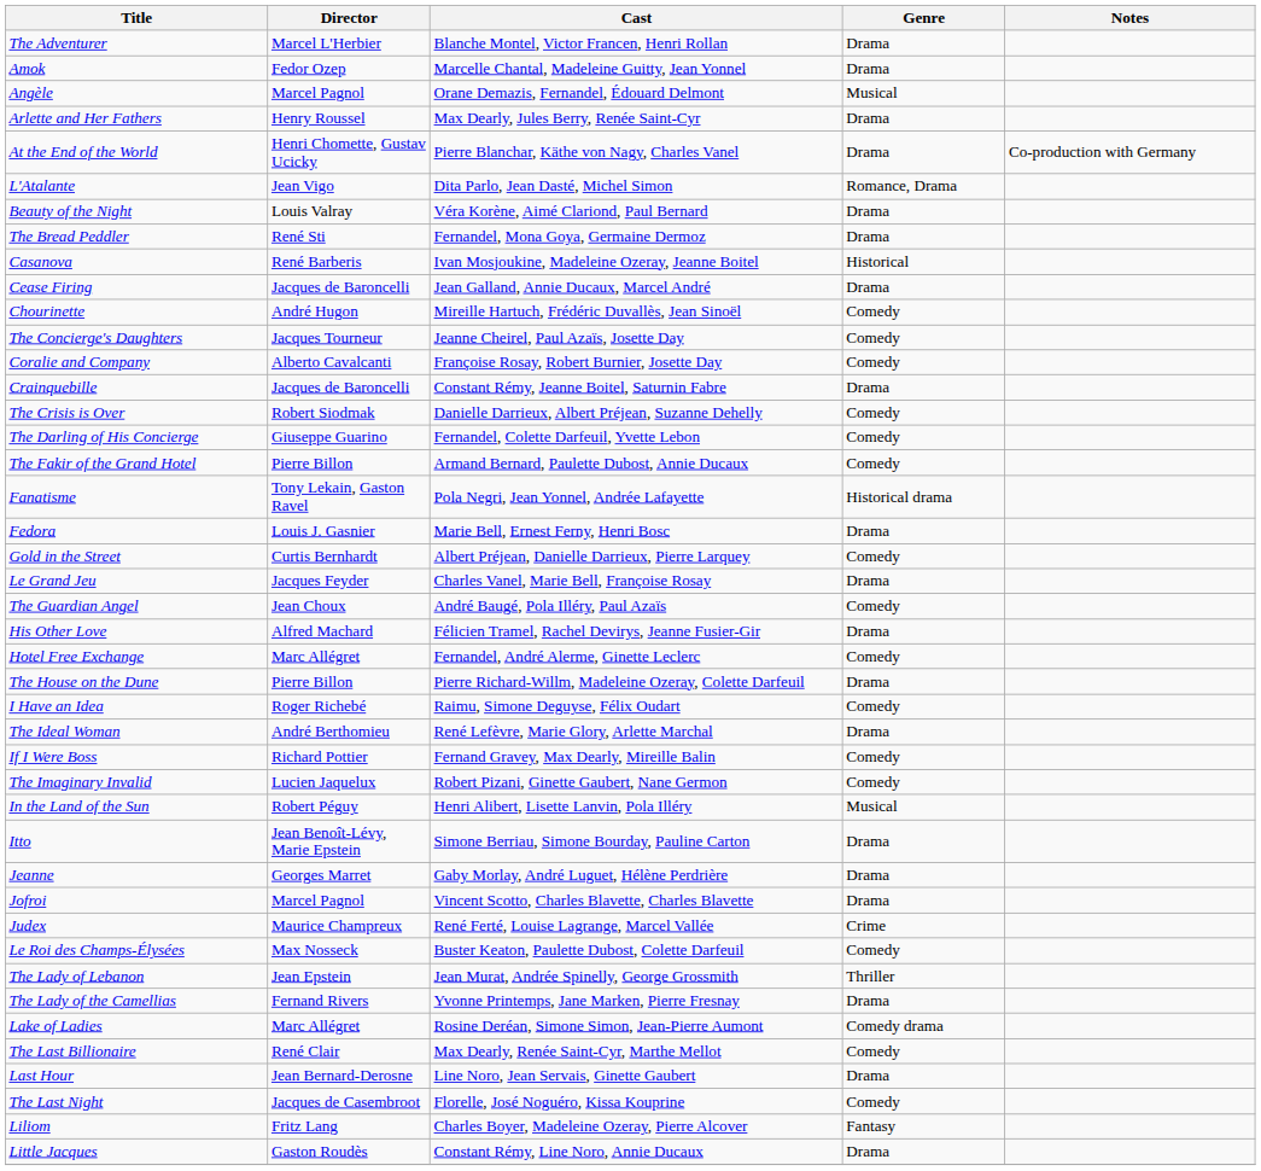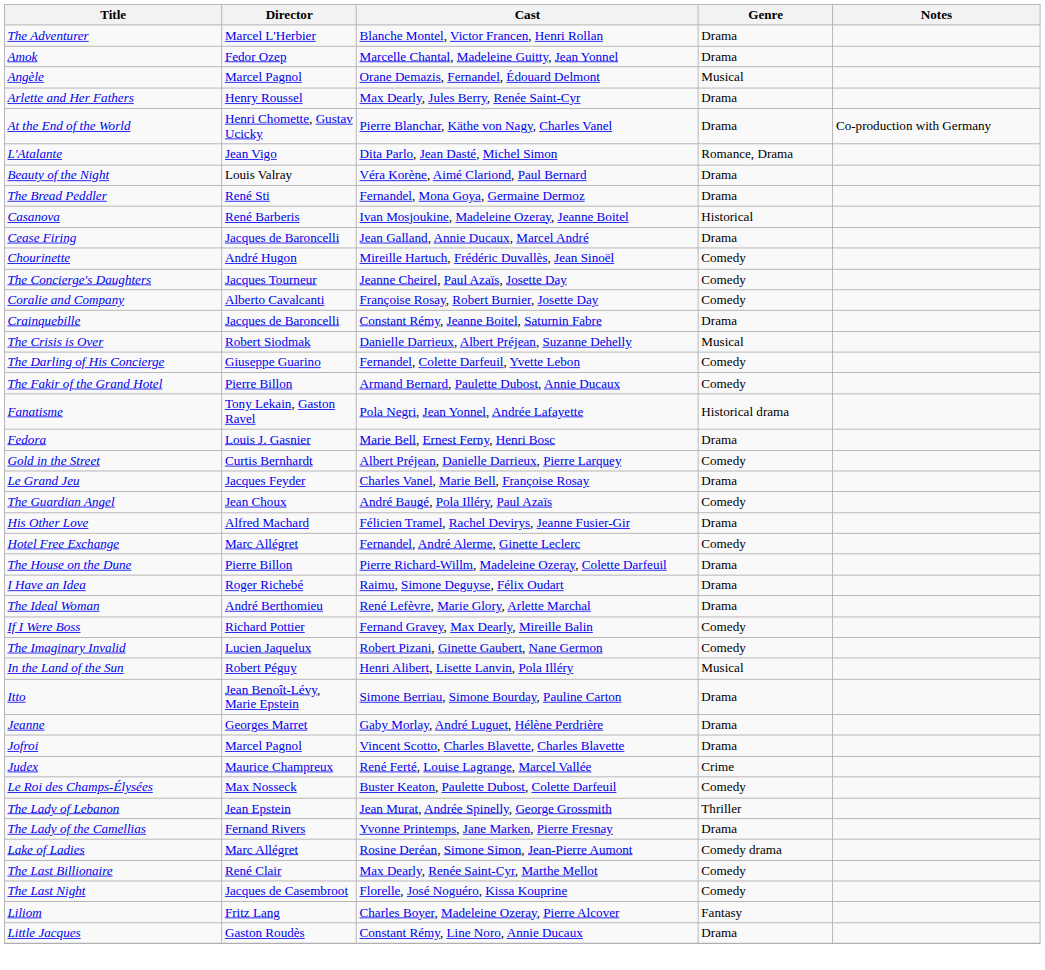 <table class="wikitable" style="width:100%;">
 <tr>
 <th style="width:21%;">Title</th>
 <th style="width:13%;">Director</th>
 <th style="width:33%;">Cast</th>
 <th style="width:13%;">Genre</th>
 <th style="width:20%;">Notes</th>
 </tr>
 <tr>
 <td><em><a href='#'>The Adventurer</a></em></td>
 <td><a href='#'>Marcel L'Herbier</a></td>
 <td><a href='#'>Blanche Montel</a>, <a href='#'>Victor Francen</a>, <a href='#'>Henri Rollan</a></td>
 <td>Drama</td>
 <td></td>
 </tr>
 <tr>
 <td><em><a href='#'>Amok</a></em></td>
 <td><a href='#'>Fedor Ozep</a></td>
 <td><a href='#'>Marcelle Chantal</a>, <a href='#'>Madeleine Guitty</a>, <a href='#'>Jean Yonnel</a></td>
 <td>Drama</td>
 <td></td>
 </tr>
 <tr>
 <td><em><a href='#'>Angèle</a></em></td>
 <td><a href='#'>Marcel Pagnol</a></td>
 <td><a href='#'>Orane Demazis</a>, <a href='#'>Fernandel</a>, <a href='#'>Édouard Delmont</a></td>
 <td>Musical</td>
 <td></td>
 </tr>
 <tr>
 <td><em><a href='#'>Arlette and Her Fathers</a></em></td>
 <td><a href='#'>Henry Roussel</a></td>
 <td><a href='#'>Max Dearly</a>, <a href='#'>Jules Berry</a>, <a href='#'>Renée Saint-Cyr</a></td>
 <td>Drama</td>
 <td></td>
 </tr>
 <tr>
 <td><em><a href='#'>At the End of the World</a></em></td>
 <td><a href='#'>Henri Chomette</a>, <a href='#'>Gustav Ucicky</a></td>
 <td><a href='#'>Pierre Blanchar</a>, <a href='#'>Käthe von Nagy</a>, <a href='#'>Charles Vanel</a></td>
 <td>Drama</td>
 <td>Co-production with Germany</td>
 </tr>
 <tr>
 <td><em><a href='#'>L'Atalante</a></em></td>
 <td><a href='#'>Jean Vigo</a></td>
 <td><a href='#'>Dita Parlo</a>, <a href='#'>Jean Dasté</a>, <a href='#'>Michel Simon</a></td>
 <td>Romance, Drama</td>
 <td></td>
 </tr>
 <tr>
 <td><em><a href='#'>Beauty of the Night</a></em></td>
 <td>Louis Valray</td>
 <td><a href='#'>Véra Korène</a>, <a href='#'>Aimé Clariond</a>, <a href='#'>Paul Bernard</a></td>
 <td>Drama</td>
 <td></td>
 </tr>
 <tr>
 <td><em><a href='#'>The Bread Peddler</a></em></td>
 <td><a href='#'>René Sti</a></td>
 <td><a href='#'>Fernandel</a>, <a href='#'>Mona Goya</a>, <a href='#'>Germaine Dermoz</a></td>
 <td>Drama</td>
 <td></td>
 </tr>
 <tr>
 <td><em><a href='#'>Casanova</a></em></td>
 <td><a href='#'>René Barberis</a></td>
 <td><a href='#'>Ivan Mosjoukine</a>, <a href='#'>Madeleine Ozeray</a>, <a href='#'>Jeanne Boitel</a></td>
 <td>Historical</td>
 <td></td>
 </tr>
 <tr>
 <td><em><a href='#'>Cease Firing</a></em></td>
 <td><a href='#'>Jacques de Baroncelli</a></td>
 <td><a href='#'>Jean Galland</a>, <a href='#'>Annie Ducaux</a>, <a href='#'>Marcel André</a></td>
 <td>Drama</td>
 <td></td>
 </tr>
 <tr>
 <td><em><a href='#'>Chourinette</a></em></td>
 <td><a href='#'>André Hugon</a></td>
 <td><a href='#'>Mireille Hartuch</a>, <a href='#'>Frédéric Duvallès</a>, <a href='#'>Jean Sinoël</a></td>
 <td>Comedy</td>
 <td></td>
 </tr>
 <tr>
 <td><em><a href='#'>The Concierge's Daughters</a></em></td>
 <td><a href='#'>Jacques Tourneur</a></td>
 <td><a href='#'>Jeanne Cheirel</a>, <a href='#'>Paul Azaïs</a>, <a href='#'>Josette Day</a></td>
 <td>Comedy</td>
 <td></td>
 </tr>
 <tr>
 <td><em><a href='#'>Coralie and Company</a></em></td>
 <td><a href='#'>Alberto Cavalcanti</a></td>
 <td><a href='#'>Françoise Rosay</a>, <a href='#'>Robert Burnier</a>, <a href='#'>Josette Day</a></td>
 <td>Comedy</td>
 <td></td>
 </tr>
 <tr>
 <td><em><a href='#'>Crainquebille</a></em></td>
 <td><a href='#'>Jacques de Baroncelli</a></td>
 <td><a href='#'>Constant Rémy</a>, <a href='#'>Jeanne Boitel</a>, <a href='#'>Saturnin Fabre</a></td>
 <td>Drama</td>
 <td></td>
 </tr>
 <tr>
 <td><em><a href='#'>The Crisis is Over</a></em></td>
 <td><a href='#'>Robert Siodmak</a></td>
 <td><a href='#'>Danielle Darrieux</a>, <a href='#'>Albert Préjean</a>, <a href='#'>Suzanne Dehelly</a></td>
-<td>Comedy</td>
+<td>Musical</td>
 <td></td>
 </tr>
 <tr>
 <td><em><a href='#'>The Darling of His Concierge</a></em></td>
 <td><a href='#'>Giuseppe Guarino</a></td>
 <td><a href='#'>Fernandel</a>, <a href='#'>Colette Darfeuil</a>, <a href='#'>Yvette Lebon</a></td>
 <td>Comedy</td>
 <td></td>
 </tr>
 <tr>
 <td><em><a href='#'>The Fakir of the Grand Hotel</a></em></td>
 <td><a href='#'>Pierre Billon</a></td>
 <td><a href='#'>Armand Bernard</a>, <a href='#'>Paulette Dubost</a>, <a href='#'>Annie Ducaux</a></td>
 <td>Comedy</td>
 <td></td>
 </tr>
 <tr>
 <td><em><a href='#'>Fanatisme</a></em></td>
 <td><a href='#'>Tony Lekain</a>, <a href='#'>Gaston Ravel</a></td>
 <td><a href='#'>Pola Negri</a>, <a href='#'>Jean Yonnel</a>, <a href='#'>Andrée Lafayette</a></td>
 <td>Historical drama</td>
 <td></td>
 </tr>
 <tr>
 <td><em><a href='#'>Fedora</a></em></td>
 <td><a href='#'>Louis J. Gasnier</a></td>
 <td><a href='#'>Marie Bell</a>, <a href='#'>Ernest Ferny</a>, <a href='#'>Henri Bosc</a></td>
 <td>Drama</td>
 <td></td>
 </tr>
 <tr>
 <td><em><a href='#'>Gold in the Street</a></em></td>
 <td><a href='#'>Curtis Bernhardt</a></td>
 <td><a href='#'>Albert Préjean</a>, <a href='#'>Danielle Darrieux</a>, <a href='#'>Pierre Larquey</a></td>
 <td>Comedy</td>
 <td></td>
 </tr>
 <tr>
 <td><em><a href='#'>Le Grand Jeu</a></em></td>
 <td><a href='#'>Jacques Feyder</a></td>
 <td><a href='#'>Charles Vanel</a>, <a href='#'>Marie Bell</a>, <a href='#'>Françoise Rosay</a></td>
 <td>Drama</td>
 <td></td>
 </tr>
 <tr>
 <td><em><a href='#'>The Guardian Angel</a></em></td>
 <td><a href='#'>Jean Choux</a></td>
 <td><a href='#'>André Baugé</a>, <a href='#'>Pola Illéry</a>, <a href='#'>Paul Azaïs</a></td>
 <td>Comedy</td>
 <td></td>
 </tr>
 <tr>
 <td><em><a href='#'>His Other Love</a></em></td>
 <td><a href='#'>Alfred Machard</a></td>
 <td><a href='#'>Félicien Tramel</a>, <a href='#'>Rachel Devirys</a>, <a href='#'>Jeanne Fusier-Gir</a></td>
 <td>Drama</td>
 <td></td>
 </tr>
 <tr>
 <td><em><a href='#'>Hotel Free Exchange</a></em></td>
 <td><a href='#'>Marc Allégret</a></td>
 <td><a href='#'>Fernandel</a>, <a href='#'>André Alerme</a>, <a href='#'>Ginette Leclerc</a></td>
 <td>Comedy</td>
 <td></td>
 </tr>
 <tr>
 <td><em><a href='#'>The House on the Dune</a></em></td>
 <td><a href='#'>Pierre Billon</a></td>
 <td><a href='#'>Pierre Richard-Willm</a>, <a href='#'>Madeleine Ozeray</a>, <a href='#'>Colette Darfeuil</a></td>
 <td>Drama</td>
 <td></td>
 </tr>
 <tr>
 <td><em><a href='#'>I Have an Idea</a></em></td>
 <td><a href='#'>Roger Richebé</a></td>
 <td><a href='#'>Raimu</a>, <a href='#'>Simone Deguyse</a>, <a href='#'>Félix Oudart</a></td>
-<td>Comedy</td>
+<td>Drama</td>
 <td></td>
 </tr>
 <tr>
 <td><em><a href='#'>The Ideal Woman</a></em></td>
 <td><a href='#'>André Berthomieu</a></td>
 <td><a href='#'>René Lefèvre</a>, <a href='#'>Marie Glory</a>, <a href='#'>Arlette Marchal</a></td>
 <td>Drama</td>
 <td></td>
 </tr>
 <tr>
 <td><em><a href='#'>If I Were Boss</a></em></td>
 <td><a href='#'>Richard Pottier</a></td>
 <td><a href='#'>Fernand Gravey</a>, <a href='#'>Max Dearly</a>, <a href='#'>Mireille Balin</a></td>
 <td>Comedy</td>
 <td></td>
 </tr>
 <tr>
 <td><em><a href='#'>The Imaginary Invalid</a></em></td>
 <td><a href='#'>Lucien Jaquelux</a></td>
 <td><a href='#'>Robert Pizani</a>, <a href='#'>Ginette Gaubert</a>, <a href='#'>Nane Germon</a></td>
 <td>Comedy</td>
 <td></td>
 </tr>
 <tr>
 <td><em><a href='#'>In the Land of the Sun</a></em></td>
 <td><a href='#'>Robert Péguy</a></td>
 <td><a href='#'>Henri Alibert</a>, <a href='#'>Lisette Lanvin</a>, <a href='#'>Pola Illéry</a></td>
 <td>Musical</td>
 <td></td>
 </tr>
 <tr>
 <td><em><a href='#'>Itto</a></em></td>
 <td><a href='#'>Jean Benoît-Lévy</a>, <a href='#'>Marie Epstein</a></td>
 <td><a href='#'>Simone Berriau</a>, <a href='#'>Simone Bourday</a>, <a href='#'>Pauline Carton</a></td>
 <td>Drama</td>
 <td></td>
 </tr>
 <tr>
 <td><em><a href='#'>Jeanne</a></em></td>
 <td><a href='#'>Georges Marret</a></td>
 <td><a href='#'>Gaby Morlay</a>, <a href='#'>André Luguet</a>, <a href='#'>Hélène Perdrière</a></td>
 <td>Drama</td>
 <td></td>
 </tr>
 <tr>
 <td><em><a href='#'>Jofroi</a></em></td>
 <td><a href='#'>Marcel Pagnol</a></td>
 <td><a href='#'>Vincent Scotto</a>, <a href='#'>Charles Blavette</a>, <a href='#'>Charles Blavette</a></td>
 <td>Drama</td>
 <td></td>
 </tr>
 <tr>
 <td><em><a href='#'>Judex</a></em></td>
 <td><a href='#'>Maurice Champreux</a></td>
 <td><a href='#'>René Ferté</a>, <a href='#'>Louise Lagrange</a>, <a href='#'>Marcel Vallée</a></td>
 <td>Crime</td>
 <td></td>
 </tr>
 <tr>
 <td><em><a href='#'>Le Roi des Champs-Élysées</a></em></td>
 <td><a href='#'>Max Nosseck</a></td>
 <td><a href='#'>Buster Keaton</a>, <a href='#'>Paulette Dubost</a>, <a href='#'>Colette Darfeuil</a></td>
 <td>Comedy</td>
 <td></td>
 </tr>
 <tr>
 <td><em><a href='#'>The Lady of Lebanon</a></em></td>
 <td><a href='#'>Jean Epstein</a></td>
 <td><a href='#'>Jean Murat</a>, <a href='#'>Andrée Spinelly</a>, <a href='#'>George Grossmith</a></td>
 <td>Thriller</td>
 <td></td>
 </tr>
 <tr>
 <td><em><a href='#'>The Lady of the Camellias</a></em></td>
 <td><a href='#'>Fernand Rivers</a></td>
 <td><a href='#'>Yvonne Printemps</a>, <a href='#'>Jane Marken</a>, <a href='#'>Pierre Fresnay</a></td>
 <td>Drama</td>
 <td></td>
 </tr>
 <tr>
 <td><em><a href='#'>Lake of Ladies</a></em></td>
 <td><a href='#'>Marc Allégret</a></td>
 <td><a href='#'>Rosine Deréan</a>, <a href='#'>Simone Simon</a>, <a href='#'>Jean-Pierre Aumont</a></td>
 <td>Comedy drama</td>
 <td></td>
 </tr>
 <tr>
 <td><em><a href='#'>The Last Billionaire</a></em></td>
 <td><a href='#'>René Clair</a></td>
 <td><a href='#'>Max Dearly</a>, <a href='#'>Renée Saint-Cyr</a>, <a href='#'>Marthe Mellot</a></td>
 <td>Comedy</td>
 <td></td>
 </tr>
 <tr>
-<td><em><a href='#'>Last Hour</a></em></td>
-<td><a href='#'>Jean Bernard-Derosne</a></td>
-<td><a href='#'>Line Noro</a>, <a href='#'>Jean Servais</a>, <a href='#'>Ginette Gaubert</a></td>
-<td>Drama</td>
-<td></td>
-</tr>
-<tr>
 <td><em><a href='#'>The Last Night</a></em></td>
 <td><a href='#'>Jacques de Casembroot</a></td>
 <td><a href='#'>Florelle</a>, <a href='#'>José Noguéro</a>, <a href='#'>Kissa Kouprine</a></td>
 <td>Comedy</td>
 <td></td>
 </tr>
 <tr>
 <td><em><a href='#'>Liliom</a></em></td>
 <td><a href='#'>Fritz Lang</a></td>
 <td><a href='#'>Charles Boyer</a>, <a href='#'>Madeleine Ozeray</a>, <a href='#'>Pierre Alcover</a></td>
 <td>Fantasy</td>
 <td></td>
 </tr>
 <tr>
 <td><em><a href='#'>Little Jacques</a></em></td>
 <td><a href='#'>Gaston Roudès</a></td>
 <td><a href='#'>Constant Rémy</a>, <a href='#'>Line Noro</a>, <a href='#'>Annie Ducaux</a></td>
 <td>Drama</td>
 <td></td>
 </tr>
 <tr>
 </tr>
 </table>
